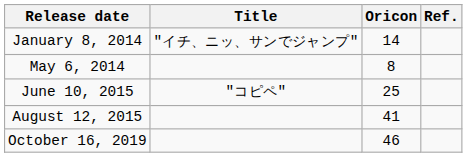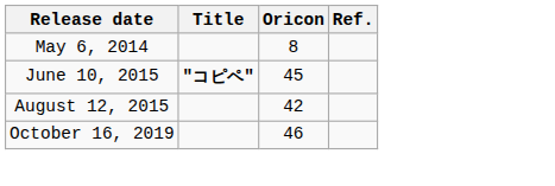 <table class="wikitable plainrowheaders" style="text-align: center">
 <tr>
 <th>Release date</th>
 <th>Title</th>
 <th>Oricon</th>
 <th>Ref.</th>
-</tr>
-<tr>
-<td>January 8, 2014</td>
-<td>"イチ、ニッ、サンでジャンプ"</td>
-<td>14</td>
-<td></td>
 </tr>
 <tr>
 <td>May 6, 2014</td>
 <td></td>
 <td>8</td>
 <td></td>
 </tr>
 <tr>
 <td>June 10, 2015</td>
-<td>"コピペ"</td>
-<td>25</td>
+<td><strong>"コピペ"</strong></td>
+<td>45</td>
 <td></td>
 </tr>
 <tr>
 <td>August 12, 2015</td>
 <td></td>
-<td>41</td>
+<td>42</td>
 <td></td>
 </tr>
 <tr>
 <td>October 16, 2019</td>
 <td></td>
 <td>46</td>
 <td></td>
 </tr>
 </table>
